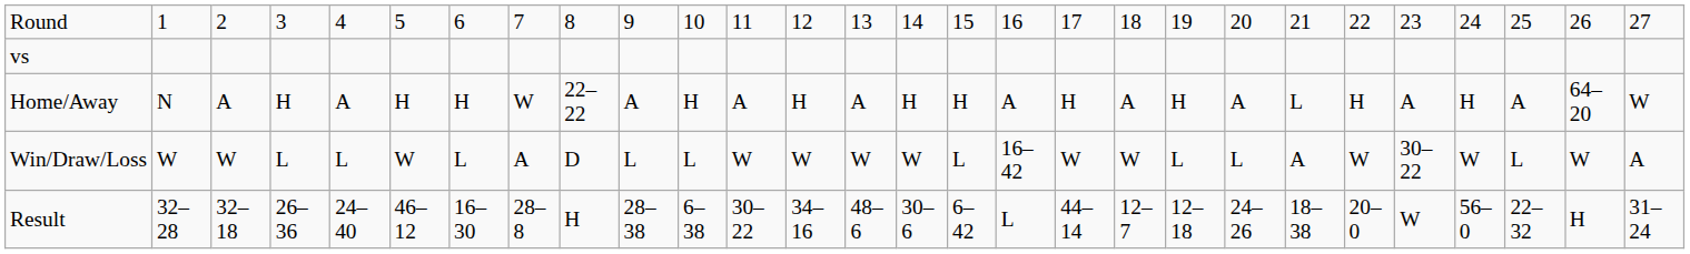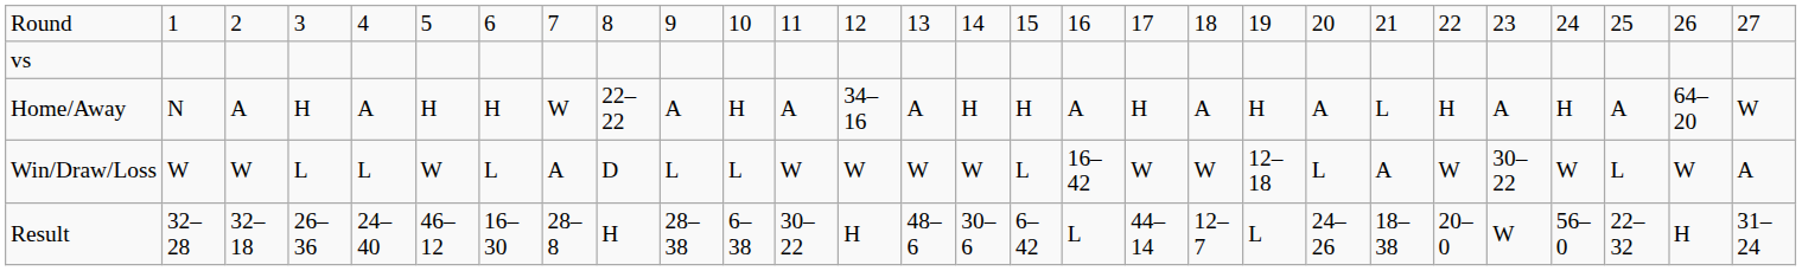 <table class="wikitable">
 <tr>
 <td>Round</td>
 <td>1</td>
 <td>2</td>
 <td>3</td>
 <td>4</td>
 <td>5</td>
 <td>6</td>
 <td>7</td>
 <td>8</td>
 <td>9</td>
 <td>10</td>
 <td>11</td>
 <td>12</td>
 <td>13</td>
 <td>14</td>
 <td>15</td>
 <td>16</td>
 <td>17</td>
 <td>18</td>
 <td>19</td>
 <td>20</td>
 <td>21</td>
 <td>22</td>
 <td>23</td>
 <td>24</td>
 <td>25</td>
 <td>26</td>
 <td>27</td>
 </tr>
 <tr>
 <td>vs</td>
 <td></td>
 <td></td>
 <td></td>
 <td></td>
 <td></td>
 <td></td>
 <td></td>
 <td></td>
 <td></td>
 <td></td>
 <td></td>
 <td></td>
 <td></td>
 <td></td>
 <td></td>
 <td></td>
 <td></td>
 <td></td>
 <td></td>
 <td></td>
 <td></td>
 <td></td>
 <td></td>
 <td></td>
 <td></td>
 <td></td>
 <td></td>
 </tr>
 <tr>
 <td>Home/Away</td>
 <td>N</td>
 <td>A</td>
 <td>H</td>
 <td>A</td>
 <td>H</td>
 <td>H</td>
 <td>W</td>
 <td>22–22</td>
 <td>A</td>
 <td>H</td>
 <td>A</td>
-<td>H</td>
+<td>34–16</td>
 <td>A</td>
 <td>H</td>
 <td>H</td>
 <td>A</td>
 <td>H</td>
 <td>A</td>
 <td>H</td>
 <td>A</td>
 <td>L</td>
 <td>H</td>
 <td>A</td>
 <td>H</td>
 <td>A</td>
 <td>64–20</td>
 <td>W</td>
 </tr>
 <tr>
 <td>Win/Draw/Loss</td>
 <td>W</td>
 <td>W</td>
 <td>L</td>
 <td>L</td>
 <td>W</td>
 <td>L</td>
 <td>A</td>
 <td>D</td>
 <td>L</td>
 <td>L</td>
 <td>W</td>
 <td>W</td>
 <td>W</td>
 <td>W</td>
 <td>L</td>
 <td>16–42</td>
 <td>W</td>
 <td>W</td>
-<td>L</td>
+<td>12–18</td>
 <td>L</td>
 <td>A</td>
 <td>W</td>
 <td>30–22</td>
 <td>W</td>
 <td>L</td>
 <td>W</td>
 <td>A</td>
 </tr>
 <tr>
 <td>Result</td>
 <td>32–28</td>
 <td>32–18</td>
 <td>26–36</td>
 <td>24–40</td>
 <td>46–12</td>
 <td>16–30</td>
 <td>28–8</td>
 <td>H</td>
 <td>28–38</td>
 <td>6–38</td>
 <td>30–22</td>
-<td>34–16</td>
+<td>H</td>
 <td>48–6</td>
 <td>30–6</td>
 <td>6–42</td>
 <td>L</td>
 <td>44–14</td>
 <td>12–7</td>
-<td>12–18</td>
+<td>L</td>
 <td>24–26</td>
 <td>18–38</td>
 <td>20–0</td>
 <td>W</td>
 <td>56–0</td>
 <td>22–32</td>
 <td>H</td>
 <td>31–24</td>
 </tr>
 </table>
